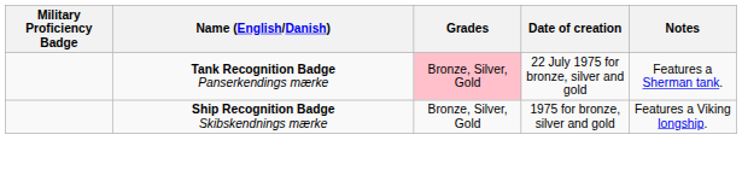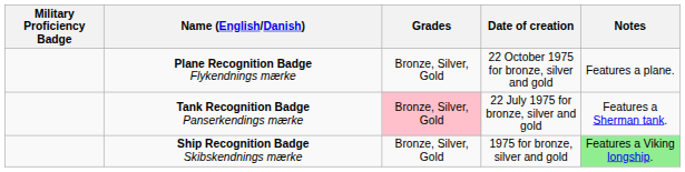 <table class="wikitable" style="text-align:center" width="75%">
 <tr>
 <th width="10%">Military Proficiency Badge</th>
 <th width="28%">Name (<a href='#'>English</a>/<a href='#'>Danish</a>)</th>
 <th width="10%">Grades</th>
 <th width="10%">Date of creation</th>
 <th width="10%">Notes</th>
+</tr>
+<tr>
+<td></td>
+<td><strong>Plane Recognition Badge</strong><br><em>Flykendnings mærke</em></td>
+<td>Bronze, Silver, Gold</td>
+<td>22 October 1975 for bronze, silver and gold</td>
+<td>Features a plane.</td>
 </tr>
 <tr>
 <td></td>
 <td><strong>Tank Recognition Badge</strong><br><em>Panserkendings mærke</em></td>
 <td style="background: pink;">Bronze, Silver, Gold</td>
 <td>22 July 1975 for bronze, silver and gold</td>
 <td>Features a <a href='#'>Sherman tank</a>.</td>
 </tr>
 <tr>
 <td></td>
 <td><strong>Ship Recognition Badge</strong><br><em>Skibskendnings mærke</em></td>
 <td>Bronze, Silver, Gold</td>
 <td>1975 for bronze, silver and gold</td>
-<td>Features a Viking <a href='#'>longship</a>.</td>
+<td style="background: lightgreen;">Features a Viking <a href='#'>longship</a>.</td>
 </tr>
 </table>
